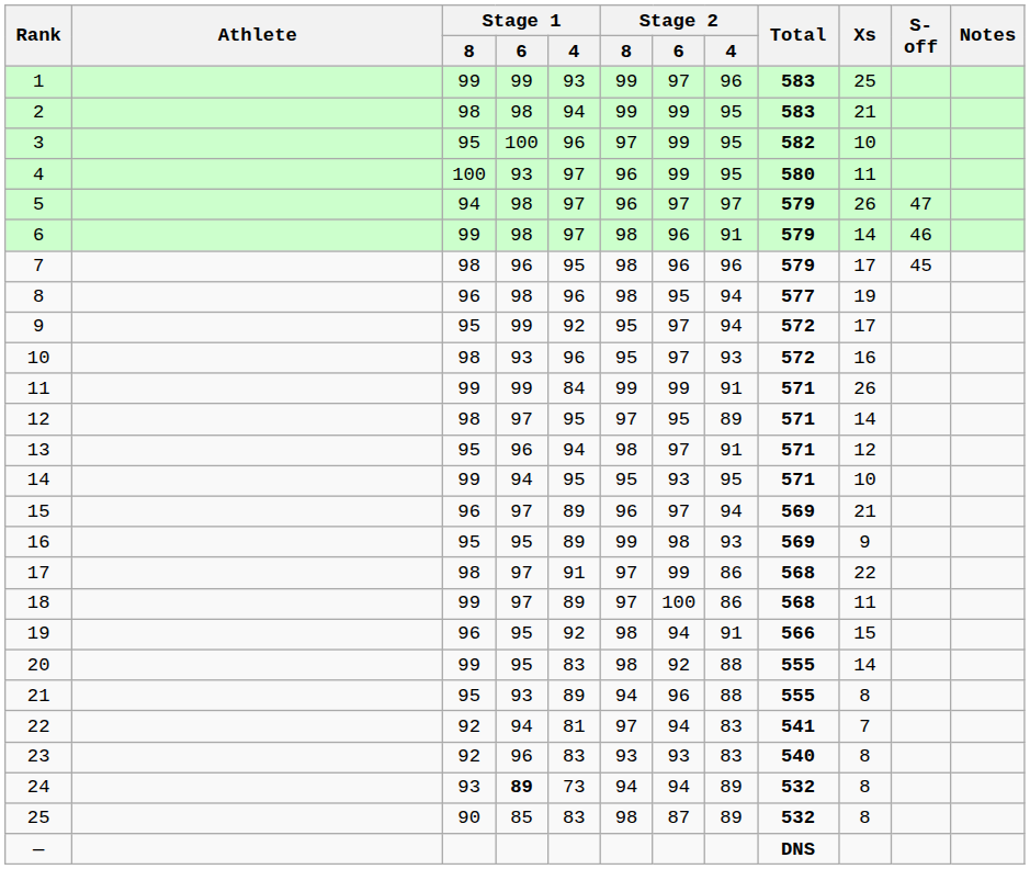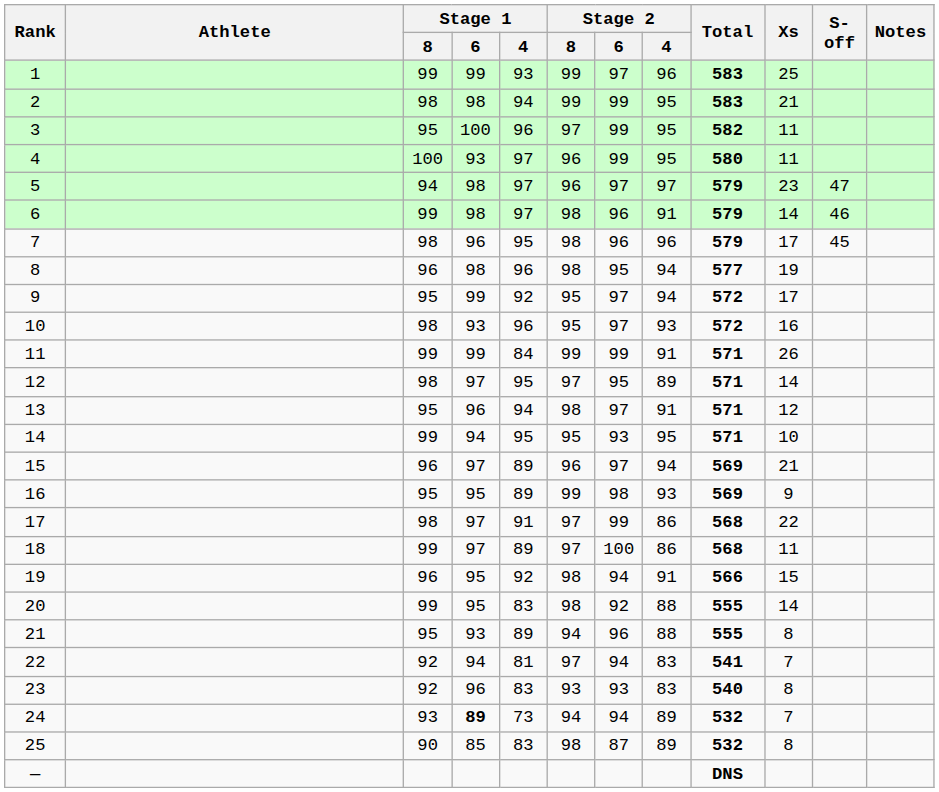 <table class="wikitable" style="text-align:center">
 <tr>
 <th rowspan=2 width=40>Rank</th>
 <th rowspan=2 width=250>Athlete</th>
 <th colspan=3>Stage 1</th>
 <th colspan=3>Stage 2</th>
 <th rowspan=2 width=50>Total</th>
 <th rowspan=2 width=30>Xs</th>
 <th rowspan=2 width=35>S-off</th>
 <th rowspan=2 width=45>Notes</th>
 </tr>
 <tr>
 <th width=30>8</th>
 <th width=30>6</th>
 <th width=30>4</th>
 <th width=30>8</th>
 <th width=30>6</th>
 <th width=30>4</th>
 </tr>
 <tr bgcolor=ccffcc>
 <td>1</td>
 <td align=left></td>
 <td>99</td>
 <td>99</td>
 <td>93</td>
 <td>99</td>
 <td>97</td>
 <td>96</td>
 <td><strong>583</strong></td>
 <td>25</td>
 <td></td>
 <td></td>
 </tr>
 <tr bgcolor=ccffcc>
 <td>2</td>
 <td align=left></td>
 <td>98</td>
 <td>98</td>
 <td>94</td>
 <td>99</td>
 <td>99</td>
 <td>95</td>
 <td><strong>583</strong></td>
 <td>21</td>
 <td></td>
 <td></td>
 </tr>
 <tr bgcolor=ccffcc>
 <td>3</td>
 <td align=left></td>
 <td>95</td>
 <td>100</td>
 <td>96</td>
 <td>97</td>
 <td>99</td>
 <td>95</td>
 <td><strong>582</strong></td>
-<td>10</td>
+<td>11</td>
 <td></td>
 <td></td>
 </tr>
 <tr bgcolor=ccffcc>
 <td>4</td>
 <td align=left></td>
 <td>100</td>
 <td>93</td>
 <td>97</td>
 <td>96</td>
 <td>99</td>
 <td>95</td>
 <td><strong>580</strong></td>
 <td>11</td>
 <td></td>
 <td></td>
 </tr>
 <tr bgcolor=ccffcc>
 <td>5</td>
 <td align=left></td>
 <td>94</td>
 <td>98</td>
 <td>97</td>
 <td>96</td>
 <td>97</td>
 <td>97</td>
 <td><strong>579</strong></td>
-<td>26</td>
+<td>23</td>
 <td>47</td>
 <td></td>
 </tr>
 <tr bgcolor=ccffcc>
 <td>6</td>
 <td align=left></td>
 <td>99</td>
 <td>98</td>
 <td>97</td>
 <td>98</td>
 <td>96</td>
 <td>91</td>
 <td><strong>579</strong></td>
 <td>14</td>
 <td>46</td>
 <td></td>
 </tr>
 <tr>
 <td>7</td>
 <td align=left></td>
 <td>98</td>
 <td>96</td>
 <td>95</td>
 <td>98</td>
 <td>96</td>
 <td>96</td>
 <td><strong>579</strong></td>
 <td>17</td>
 <td>45</td>
 <td></td>
 </tr>
 <tr>
 <td>8</td>
 <td align=left></td>
 <td>96</td>
 <td>98</td>
 <td>96</td>
 <td>98</td>
 <td>95</td>
 <td>94</td>
 <td><strong>577</strong></td>
 <td>19</td>
 <td></td>
 <td></td>
 </tr>
 <tr>
 <td>9</td>
 <td align=left></td>
 <td>95</td>
 <td>99</td>
 <td>92</td>
 <td>95</td>
 <td>97</td>
 <td>94</td>
 <td><strong>572</strong></td>
 <td>17</td>
 <td></td>
 <td></td>
 </tr>
 <tr>
 <td>10</td>
 <td align=left></td>
 <td>98</td>
 <td>93</td>
 <td>96</td>
 <td>95</td>
 <td>97</td>
 <td>93</td>
 <td><strong>572</strong></td>
 <td>16</td>
 <td></td>
 <td></td>
 </tr>
 <tr>
 <td>11</td>
 <td align=left></td>
 <td>99</td>
 <td>99</td>
 <td>84</td>
 <td>99</td>
 <td>99</td>
 <td>91</td>
 <td><strong>571</strong></td>
 <td>26</td>
 <td></td>
 <td></td>
 </tr>
 <tr>
 <td>12</td>
 <td align=left></td>
 <td>98</td>
 <td>97</td>
 <td>95</td>
 <td>97</td>
 <td>95</td>
 <td>89</td>
 <td><strong>571</strong></td>
 <td>14</td>
 <td></td>
 <td></td>
 </tr>
 <tr>
 <td>13</td>
 <td align=left></td>
 <td>95</td>
 <td>96</td>
 <td>94</td>
 <td>98</td>
 <td>97</td>
 <td>91</td>
 <td><strong>571</strong></td>
 <td>12</td>
 <td></td>
 <td></td>
 </tr>
 <tr>
 <td>14</td>
 <td align=left></td>
 <td>99</td>
 <td>94</td>
 <td>95</td>
 <td>95</td>
 <td>93</td>
 <td>95</td>
 <td><strong>571</strong></td>
 <td>10</td>
 <td></td>
 <td></td>
 </tr>
 <tr>
 <td>15</td>
 <td align=left></td>
 <td>96</td>
 <td>97</td>
 <td>89</td>
 <td>96</td>
 <td>97</td>
 <td>94</td>
 <td><strong>569</strong></td>
 <td>21</td>
 <td></td>
 <td></td>
 </tr>
 <tr>
 <td>16</td>
 <td align=left></td>
 <td>95</td>
 <td>95</td>
 <td>89</td>
 <td>99</td>
 <td>98</td>
 <td>93</td>
 <td><strong>569</strong></td>
 <td>9</td>
 <td></td>
 <td></td>
 </tr>
 <tr>
 <td>17</td>
 <td align=left></td>
 <td>98</td>
 <td>97</td>
 <td>91</td>
 <td>97</td>
 <td>99</td>
 <td>86</td>
 <td><strong>568</strong></td>
 <td>22</td>
 <td></td>
 <td></td>
 </tr>
 <tr>
 <td>18</td>
 <td align=left></td>
 <td>99</td>
 <td>97</td>
 <td>89</td>
 <td>97</td>
 <td>100</td>
 <td>86</td>
 <td><strong>568</strong></td>
 <td>11</td>
 <td></td>
 <td></td>
 </tr>
 <tr>
 <td>19</td>
 <td align=left></td>
 <td>96</td>
 <td>95</td>
 <td>92</td>
 <td>98</td>
 <td>94</td>
 <td>91</td>
 <td><strong>566</strong></td>
 <td>15</td>
 <td></td>
 <td></td>
 </tr>
 <tr>
 <td>20</td>
 <td align=left></td>
 <td>99</td>
 <td>95</td>
 <td>83</td>
 <td>98</td>
 <td>92</td>
 <td>88</td>
 <td><strong>555</strong></td>
 <td>14</td>
 <td></td>
 <td></td>
 </tr>
 <tr>
 <td>21</td>
 <td align=left></td>
 <td>95</td>
 <td>93</td>
 <td>89</td>
 <td>94</td>
 <td>96</td>
 <td>88</td>
 <td><strong>555</strong></td>
 <td>8</td>
 <td></td>
 <td></td>
 </tr>
 <tr>
 <td>22</td>
 <td align=left></td>
 <td>92</td>
 <td>94</td>
 <td>81</td>
 <td>97</td>
 <td>94</td>
 <td>83</td>
 <td><strong>541</strong></td>
 <td>7</td>
 <td></td>
 <td></td>
 </tr>
 <tr>
 <td>23</td>
 <td align=left></td>
 <td>92</td>
 <td>96</td>
 <td>83</td>
 <td>93</td>
 <td>93</td>
 <td>83</td>
 <td><strong>540</strong></td>
 <td>8</td>
 <td></td>
 <td></td>
 </tr>
 <tr>
 <td>24</td>
 <td align=left></td>
 <td>93</td>
 <td><strong>89</strong></td>
 <td>73</td>
 <td>94</td>
 <td>94</td>
 <td>89</td>
 <td><strong>532</strong></td>
-<td>8</td>
+<td>7</td>
 <td></td>
 <td></td>
 </tr>
 <tr>
 <td>25</td>
 <td align=left></td>
 <td>90</td>
 <td>85</td>
 <td>83</td>
 <td>98</td>
 <td>87</td>
 <td>89</td>
 <td><strong>532</strong></td>
 <td>8</td>
 <td></td>
 <td></td>
 </tr>
 <tr>
 <td>—</td>
 <td align=left></td>
 <td></td>
 <td></td>
 <td></td>
 <td></td>
 <td></td>
 <td></td>
 <td><strong>DNS</strong></td>
 <td></td>
 <td></td>
 <td></td>
 </tr>
 </table>
